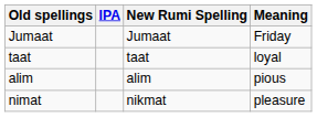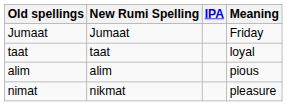 <table class="wikitable" style="margin: 1em auto 1em auto;">
 <tr>
 <th>Old spellings</th>
+<th>New Rumi Spelling</th>
 <th><a href='#'>IPA</a></th>
-<th>New Rumi Spelling</th>
 <th>Meaning</th>
 </tr>
 <tr>
 <td>Juma<strong></strong>at</td>
+<td>Jumaat</td>
 <td></td>
-<td>Jumaat</td>
 <td>Friday</td>
 </tr>
 <tr>
 <td>ta<strong></strong>at</td>
+<td>taat</td>
 <td></td>
-<td>taat</td>
 <td>loyal</td>
 </tr>
 <tr>
 <td><strong></strong>alim</td>
+<td>alim</td>
 <td></td>
-<td>alim</td>
 <td>pious</td>
 </tr>
 <tr>
 <td>ni<strong></strong>mat</td>
+<td>nikmat</td>
 <td></td>
-<td>nikmat</td>
 <td>pleasure</td>
 </tr>
 </table>
